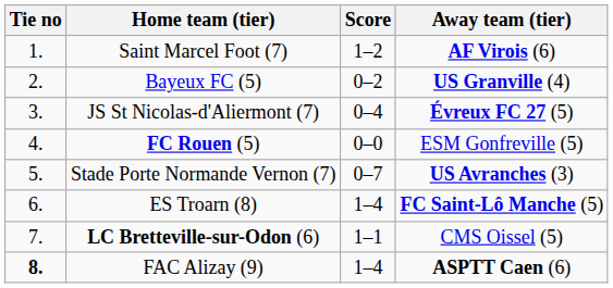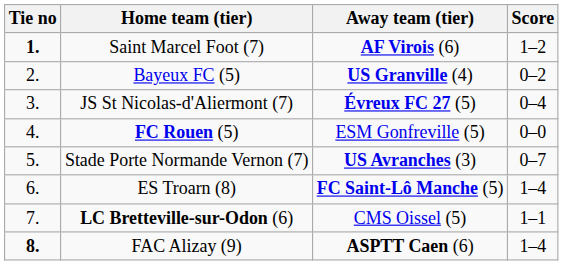 <table class="wikitable" style="text-align: center">
 <tr>
 <th>Tie no</th>
 <th>Home team (tier)</th>
+<th>Away team (tier)</th>
 <th>Score</th>
-<th>Away team (tier)</th>
 </tr>
 <tr>
-<td>1.</td>
+<td><strong>1.</strong></td>
 <td>Saint Marcel Foot (7)</td>
+<td><strong><a href='#'>AF Virois</a></strong> (6)</td>
 <td>1–2</td>
-<td><strong><a href='#'>AF Virois</a></strong> (6)</td>
 </tr>
 <tr>
 <td>2.</td>
 <td><a href='#'>Bayeux FC</a> (5)</td>
+<td><strong><a href='#'>US Granville</a></strong> (4)</td>
 <td>0–2</td>
-<td><strong><a href='#'>US Granville</a></strong> (4)</td>
 </tr>
 <tr>
 <td>3.</td>
 <td>JS St Nicolas-d'Aliermont (7)</td>
+<td><strong><a href='#'>Évreux FC 27</a></strong> (5)</td>
 <td>0–4</td>
-<td><strong><a href='#'>Évreux FC 27</a></strong> (5)</td>
 </tr>
 <tr>
 <td>4.</td>
 <td><strong><a href='#'>FC Rouen</a></strong> (5)</td>
+<td><a href='#'>ESM Gonfreville</a> (5)</td>
 <td>0–0 </td>
-<td><a href='#'>ESM Gonfreville</a> (5)</td>
 </tr>
 <tr>
 <td>5.</td>
 <td>Stade Porte Normande Vernon (7)</td>
+<td><strong><a href='#'>US Avranches</a></strong> (3)</td>
 <td>0–7</td>
-<td><strong><a href='#'>US Avranches</a></strong> (3)</td>
 </tr>
 <tr>
 <td>6.</td>
 <td>ES Troarn (8)</td>
+<td><strong><a href='#'>FC Saint-Lô Manche</a></strong> (5)</td>
 <td>1–4 </td>
-<td><strong><a href='#'>FC Saint-Lô Manche</a></strong> (5)</td>
 </tr>
 <tr>
 <td>7.</td>
 <td><strong>LC Bretteville-sur-Odon</strong> (6)</td>
+<td><a href='#'>CMS Oissel</a> (5)</td>
 <td>1–1 </td>
-<td><a href='#'>CMS Oissel</a> (5)</td>
 </tr>
 <tr>
 <td><strong>8.</strong></td>
 <td>FAC Alizay (9)</td>
+<td><strong>ASPTT Caen</strong> (6)</td>
 <td>1–4</td>
-<td><strong>ASPTT Caen</strong> (6)</td>
 </tr>
 </table>
